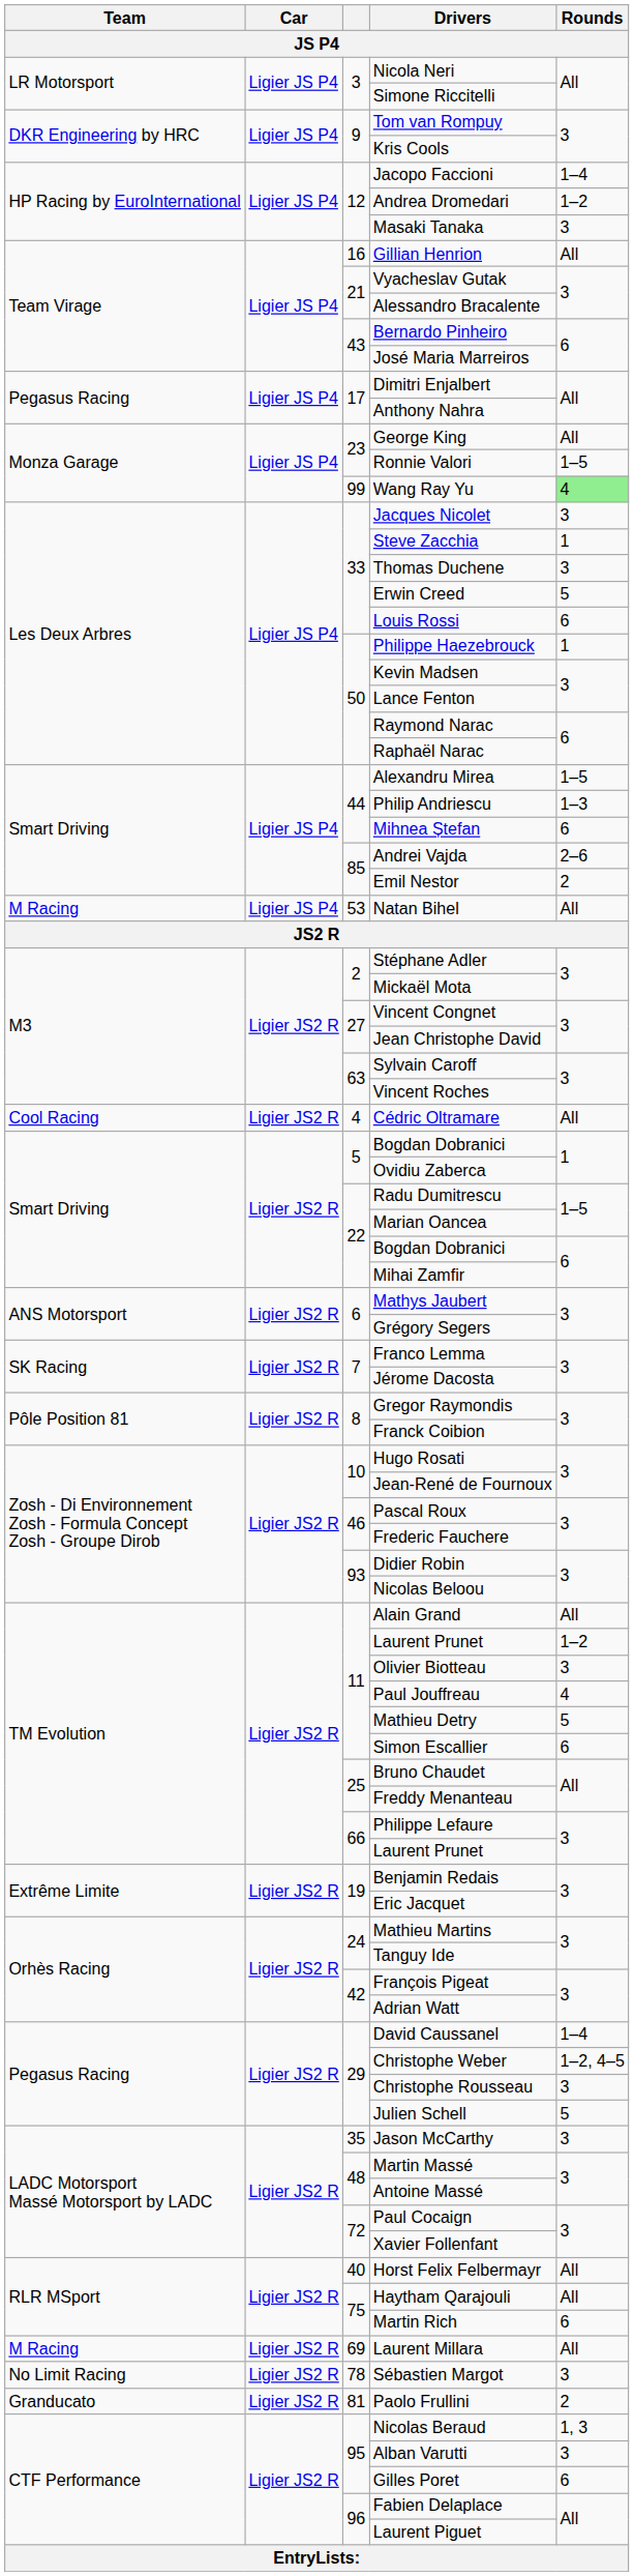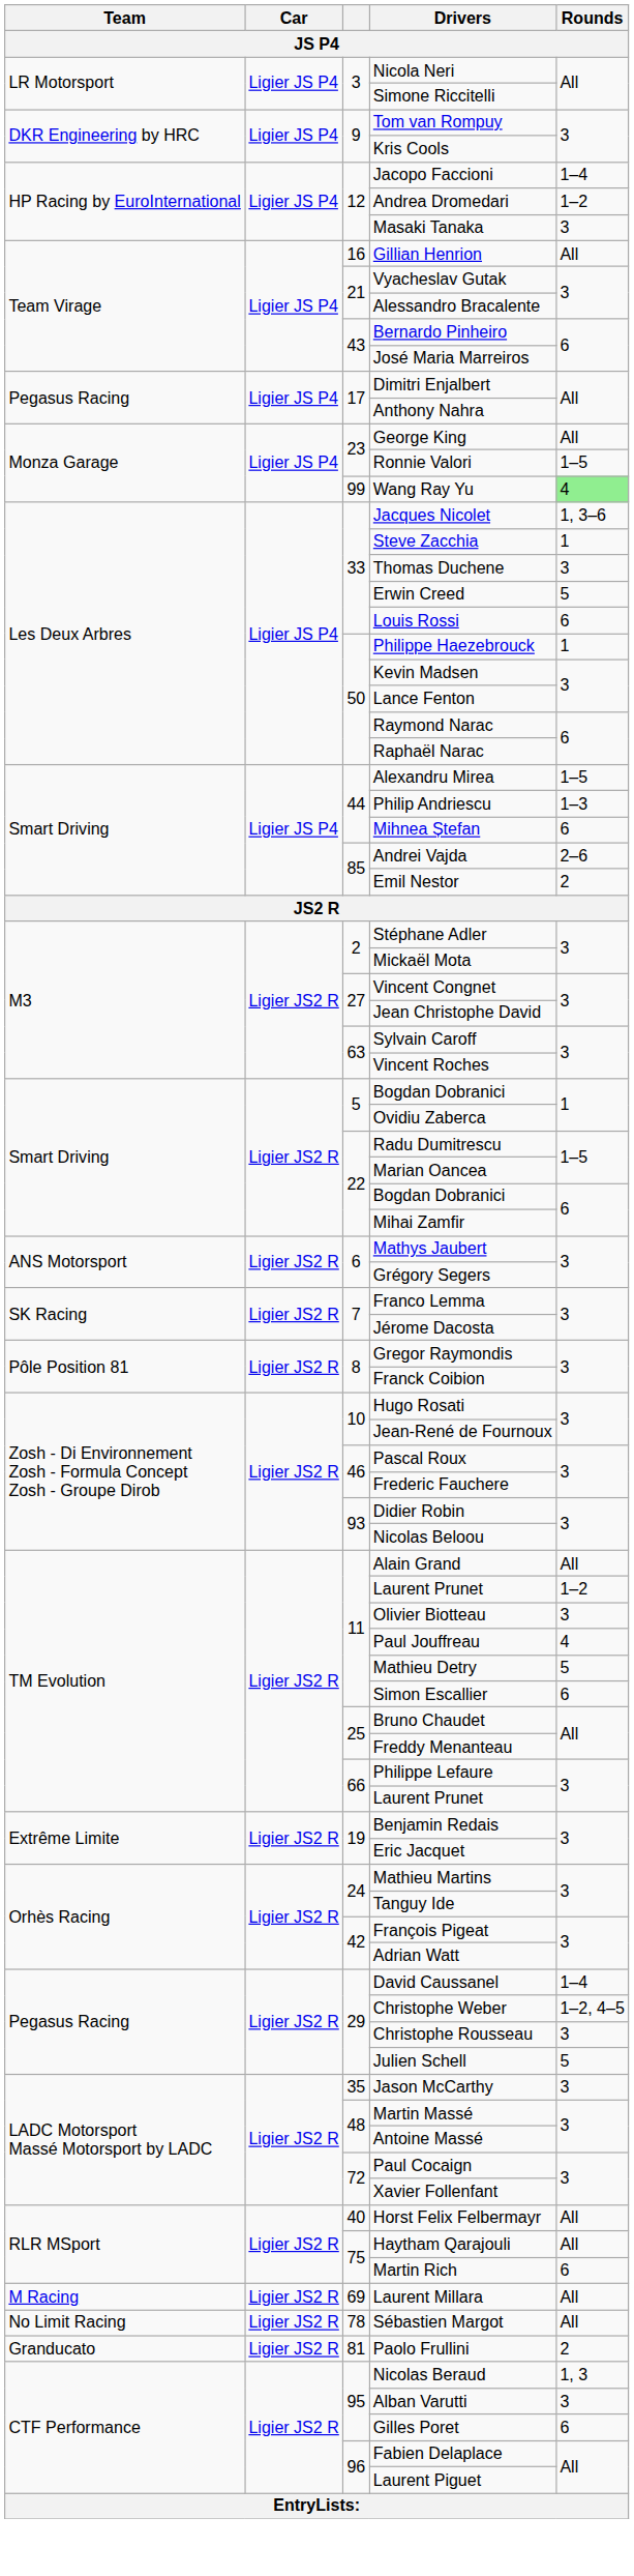 <table class="wikitable" style="font-size: 85%;">
 <tr>
 <th>Team</th>
 <th>Car</th>
 <th></th>
 <th>Drivers</th>
 <th>Rounds</th>
 </tr>
 <tr>
 <th colspan=5>JS P4</th>
 </tr>
 <tr>
 <td rowspan=2> LR Motorsport</td>
 <td rowspan=2><a href='#'>Ligier JS P4</a></td>
 <td rowspan=2 align=center>3</td>
 <td> Nicola Neri</td>
 <td rowspan=2>All</td>
 </tr>
 <tr>
 <td> Simone Riccitelli</td>
 </tr>
 <tr>
 <td rowspan=2> <a href='#'>DKR Engineering</a> by HRC</td>
 <td rowspan=2><a href='#'>Ligier JS P4</a></td>
 <td rowspan=2 align=center>9</td>
 <td> <a href='#'>Tom van Rompuy</a></td>
 <td rowspan=2>3</td>
 </tr>
 <tr>
 <td> Kris Cools</td>
 </tr>
 <tr>
 <td rowspan=3> HP Racing by <a href='#'>EuroInternational</a></td>
 <td rowspan=3><a href='#'>Ligier JS P4</a></td>
 <td rowspan=3 align=center>12</td>
 <td> Jacopo Faccioni</td>
 <td>1–4</td>
 </tr>
 <tr>
 <td> Andrea Dromedari</td>
 <td>1–2</td>
 </tr>
 <tr>
 <td> Masaki Tanaka</td>
 <td>3</td>
 </tr>
 <tr>
 <td rowspan=5> Team Virage</td>
 <td rowspan=5><a href='#'>Ligier JS P4</a></td>
 <td align=center>16</td>
 <td> <a href='#'>Gillian Henrion</a></td>
 <td>All</td>
 </tr>
 <tr>
 <td rowspan=2 align=center>21</td>
 <td> Vyacheslav Gutak</td>
 <td rowspan=2>3</td>
 </tr>
 <tr>
 <td> Alessandro Bracalente</td>
 </tr>
 <tr>
 <td rowspan=2 align=center>43</td>
 <td> <a href='#'>Bernardo Pinheiro</a></td>
 <td rowspan=2>6</td>
 </tr>
 <tr>
 <td> José Maria Marreiros</td>
 </tr>
 <tr>
 <td rowspan=2> Pegasus Racing</td>
 <td rowspan=2><a href='#'>Ligier JS P4</a></td>
 <td rowspan=2 align=center>17</td>
 <td> Dimitri Enjalbert</td>
 <td rowspan=2>All</td>
 </tr>
 <tr>
 <td> Anthony Nahra</td>
 </tr>
 <tr>
 <td rowspan=3> Monza Garage</td>
 <td rowspan=3><a href='#'>Ligier JS P4</a></td>
 <td rowspan=2 align=center>23</td>
 <td> George King</td>
 <td>All</td>
 </tr>
 <tr>
 <td> Ronnie Valori</td>
 <td>1–5</td>
 </tr>
 <tr>
 <td align=center>99</td>
 <td> Wang Ray Yu</td>
 <td style="background: lightgreen;">4</td>
 </tr>
 <tr>
 <td rowspan=10> Les Deux Arbres</td>
 <td rowspan=10><a href='#'>Ligier JS P4</a></td>
 <td rowspan=5 align=center>33</td>
 <td> <a href='#'>Jacques Nicolet</a></td>
-<td>3</td>
+<td>1, 3–6</td>
 </tr>
 <tr>
 <td> <a href='#'>Steve Zacchia</a></td>
 <td>1</td>
 </tr>
 <tr>
 <td> Thomas Duchene</td>
 <td>3</td>
 </tr>
 <tr>
 <td> Erwin Creed</td>
 <td>5</td>
 </tr>
 <tr>
 <td> <a href='#'>Louis Rossi</a></td>
 <td>6</td>
 </tr>
 <tr>
 <td rowspan=5 align=center>50</td>
 <td> <a href='#'>Philippe Haezebrouck</a></td>
 <td>1</td>
 </tr>
 <tr>
 <td> Kevin Madsen</td>
 <td rowspan=2>3</td>
 </tr>
 <tr>
 <td> Lance Fenton</td>
 </tr>
 <tr>
 <td> Raymond Narac</td>
 <td rowspan=2>6</td>
 </tr>
 <tr>
 <td> Raphaël Narac</td>
 </tr>
 <tr>
 <td rowspan=5> Smart Driving</td>
 <td rowspan=5><a href='#'>Ligier JS P4</a></td>
 <td rowspan=3 align=center>44</td>
 <td> Alexandru Mirea</td>
 <td>1–5</td>
 </tr>
 <tr>
 <td> Philip Andriescu</td>
 <td>1–3</td>
 </tr>
 <tr>
 <td> <a href='#'>Mihnea Ștefan</a></td>
 <td>6</td>
 </tr>
 <tr>
 <td rowspan=2 align=center>85</td>
 <td> Andrei Vajda</td>
 <td>2–6</td>
 </tr>
 <tr>
 <td> Emil Nestor</td>
 <td>2</td>
 </tr>
 <tr>
-<td> <a href='#'>M Racing</a></td>
-<td><a href='#'>Ligier JS P4</a></td>
-<td align=center>53</td>
-<td> Natan Bihel</td>
-<td>All</td>
-</tr>
-<tr>
 <th colspan=5>JS2 R</th>
 </tr>
 <tr>
 <td rowspan=6> M3</td>
 <td rowspan=6><a href='#'>Ligier JS2 R</a></td>
 <td rowspan=2 align=center>2</td>
 <td> Stéphane Adler</td>
 <td rowspan=2>3</td>
 </tr>
 <tr>
 <td> Mickaël Mota</td>
 </tr>
 <tr>
 <td rowspan=2 align=center>27</td>
 <td> Vincent Congnet</td>
 <td rowspan=2>3</td>
 </tr>
 <tr>
 <td> Jean Christophe David</td>
 </tr>
 <tr>
 <td rowspan=2 align=center>63</td>
 <td> Sylvain Caroff</td>
 <td rowspan=2>3</td>
 </tr>
 <tr>
 <td> Vincent Roches</td>
-</tr>
-<tr>
-<td> <a href='#'>Cool Racing</a></td>
-<td><a href='#'>Ligier JS2 R</a></td>
-<td align=center>4</td>
-<td> <a href='#'>Cédric Oltramare</a></td>
-<td>All</td>
 </tr>
 <tr>
 <td rowspan=6> Smart Driving</td>
 <td rowspan=6><a href='#'>Ligier JS2 R</a></td>
 <td rowspan=2 align=center>5</td>
 <td> Bogdan Dobranici</td>
 <td rowspan=2>1</td>
 </tr>
 <tr>
 <td> Ovidiu Zaberca</td>
 </tr>
 <tr>
 <td rowspan=4 align=center>22</td>
 <td> Radu Dumitrescu</td>
 <td rowspan=2>1–5</td>
 </tr>
 <tr>
 <td> Marian Oancea</td>
 </tr>
 <tr>
 <td> Bogdan Dobranici</td>
 <td rowspan=2>6</td>
 </tr>
 <tr>
 <td> Mihai Zamfir</td>
 </tr>
 <tr>
 <td rowspan=2> ANS Motorsport</td>
 <td rowspan=2><a href='#'>Ligier JS2 R</a></td>
 <td rowspan=2 align=center>6</td>
 <td> <a href='#'>Mathys Jaubert</a></td>
 <td rowspan=2>3</td>
 </tr>
 <tr>
 <td> Grégory Segers</td>
 </tr>
 <tr>
 <td rowspan=2> SK Racing</td>
 <td rowspan=2><a href='#'>Ligier JS2 R</a></td>
 <td rowspan=2 align=center>7</td>
 <td> Franco Lemma</td>
 <td rowspan=2>3</td>
 </tr>
 <tr>
 <td> Jérome Dacosta</td>
 </tr>
 <tr>
 <td rowspan=2> Pôle Position 81</td>
 <td rowspan=2><a href='#'>Ligier JS2 R</a></td>
 <td rowspan=2 align=center>8</td>
 <td> Gregor Raymondis</td>
 <td rowspan=2>3</td>
 </tr>
 <tr>
 <td> Franck Coibion</td>
 </tr>
 <tr>
 <td rowspan=6> Zosh - Di Environnement<br> Zosh - Formula Concept<br> Zosh - Groupe Dirob</td>
 <td rowspan=6><a href='#'>Ligier JS2 R</a></td>
 <td rowspan=2 align=center>10</td>
 <td> Hugo Rosati</td>
 <td rowspan=2>3</td>
 </tr>
 <tr>
 <td> Jean-René de Fournoux</td>
 </tr>
 <tr>
 <td rowspan=2 align=center>46</td>
 <td> Pascal Roux</td>
 <td rowspan=2>3</td>
 </tr>
 <tr>
 <td> Frederic Fauchere</td>
 </tr>
 <tr>
 <td rowspan=2 align=center>93</td>
 <td> Didier Robin</td>
 <td rowspan=2>3</td>
 </tr>
 <tr>
 <td> Nicolas Beloou</td>
 </tr>
 <tr>
 <td rowspan=10> TM Evolution</td>
 <td rowspan=10><a href='#'>Ligier JS2 R</a></td>
 <td rowspan="6" align="center">11</td>
 <td> Alain Grand</td>
 <td>All</td>
 </tr>
 <tr>
 <td> Laurent Prunet</td>
 <td>1–2</td>
 </tr>
 <tr>
 <td> Olivier Biotteau</td>
 <td>3</td>
 </tr>
 <tr>
 <td> Paul Jouffreau</td>
 <td>4</td>
 </tr>
 <tr>
 <td> Mathieu Detry</td>
 <td>5</td>
 </tr>
 <tr>
 <td> Simon Escallier</td>
 <td>6</td>
 </tr>
 <tr>
 <td rowspan=2 align=center>25</td>
 <td> Bruno Chaudet</td>
 <td rowspan=2>All</td>
 </tr>
 <tr>
 <td> Freddy Menanteau</td>
 </tr>
 <tr>
 <td rowspan=2 align=center>66</td>
 <td> Philippe Lefaure</td>
 <td rowspan=2>3</td>
 </tr>
 <tr>
 <td> Laurent Prunet</td>
 </tr>
 <tr>
 <td rowspan=2> Extrême Limite</td>
 <td rowspan=2><a href='#'>Ligier JS2 R</a></td>
 <td rowspan=2 align=center>19</td>
 <td> Benjamin Redais</td>
 <td rowspan=2>3</td>
 </tr>
 <tr>
 <td> Eric Jacquet</td>
 </tr>
 <tr>
 <td rowspan=4> Orhès Racing</td>
 <td rowspan=4><a href='#'>Ligier JS2 R</a></td>
 <td rowspan=2 align=center>24</td>
 <td> Mathieu Martins</td>
 <td rowspan=2>3</td>
 </tr>
 <tr>
 <td> Tanguy Ide</td>
 </tr>
 <tr>
 <td rowspan=2 align=center>42</td>
 <td> François Pigeat</td>
 <td rowspan=2>3</td>
 </tr>
 <tr>
 <td> Adrian Watt</td>
 </tr>
 <tr>
 <td rowspan=4> Pegasus Racing</td>
 <td rowspan=4><a href='#'>Ligier JS2 R</a></td>
 <td rowspan=4 align=center>29</td>
 <td> David Caussanel</td>
 <td>1–4</td>
 </tr>
 <tr>
 <td> Christophe Weber</td>
 <td>1–2, 4–5</td>
 </tr>
 <tr>
 <td> Christophe Rousseau</td>
 <td>3</td>
 </tr>
 <tr>
 <td> Julien Schell</td>
 <td>5</td>
 </tr>
 <tr>
 <td rowspan=5> LADC Motorsport<br> Massé Motorsport by LADC</td>
 <td rowspan=5><a href='#'>Ligier JS2 R</a></td>
 <td align=center>35</td>
 <td> Jason McCarthy</td>
 <td>3</td>
 </tr>
 <tr>
 <td rowspan=2 align=center>48</td>
 <td> Martin Massé</td>
 <td rowspan=2>3</td>
 </tr>
 <tr>
 <td> Antoine Massé</td>
 </tr>
 <tr>
 <td rowspan=2 align=center>72</td>
 <td> Paul Cocaign</td>
 <td rowspan=2>3</td>
 </tr>
 <tr>
 <td> Xavier Follenfant</td>
 </tr>
 <tr>
 <td rowspan=3> RLR MSport</td>
 <td rowspan=3><a href='#'>Ligier JS2 R</a></td>
 <td align=center>40</td>
 <td> Horst Felix Felbermayr</td>
 <td>All</td>
 </tr>
 <tr>
 <td rowspan=2 align=center>75</td>
 <td> Haytham Qarajouli</td>
 <td>All</td>
 </tr>
 <tr>
 <td> Martin Rich</td>
 <td>6</td>
 </tr>
 <tr>
 <td> <a href='#'>M Racing</a></td>
 <td><a href='#'>Ligier JS2 R</a></td>
 <td align=center>69</td>
 <td> Laurent Millara</td>
 <td>All</td>
 </tr>
 <tr>
 <td> No Limit Racing</td>
 <td><a href='#'>Ligier JS2 R</a></td>
 <td align=center>78</td>
 <td> Sébastien Margot</td>
-<td>3</td>
+<td>All</td>
 </tr>
 <tr>
 <td> Granducato</td>
 <td><a href='#'>Ligier JS2 R</a></td>
 <td align=center>81</td>
 <td> Paolo Frullini</td>
 <td>2</td>
 </tr>
 <tr>
 <td rowspan=5> CTF Performance</td>
 <td rowspan=5><a href='#'>Ligier JS2 R</a></td>
 <td rowspan=3 align=center>95</td>
 <td> Nicolas Beraud</td>
 <td>1, 3</td>
 </tr>
 <tr>
 <td> Alban Varutti</td>
 <td>3</td>
 </tr>
 <tr>
 <td> Gilles Poret</td>
 <td>6</td>
 </tr>
 <tr>
 <td rowspan=2 align=center>96</td>
 <td> Fabien Delaplace</td>
 <td rowspan=2>All</td>
 </tr>
 <tr>
 <td> Laurent Piguet</td>
 </tr>
 <tr>
 <th colspan=5>EntryLists:</th>
 </tr>
 </table>
